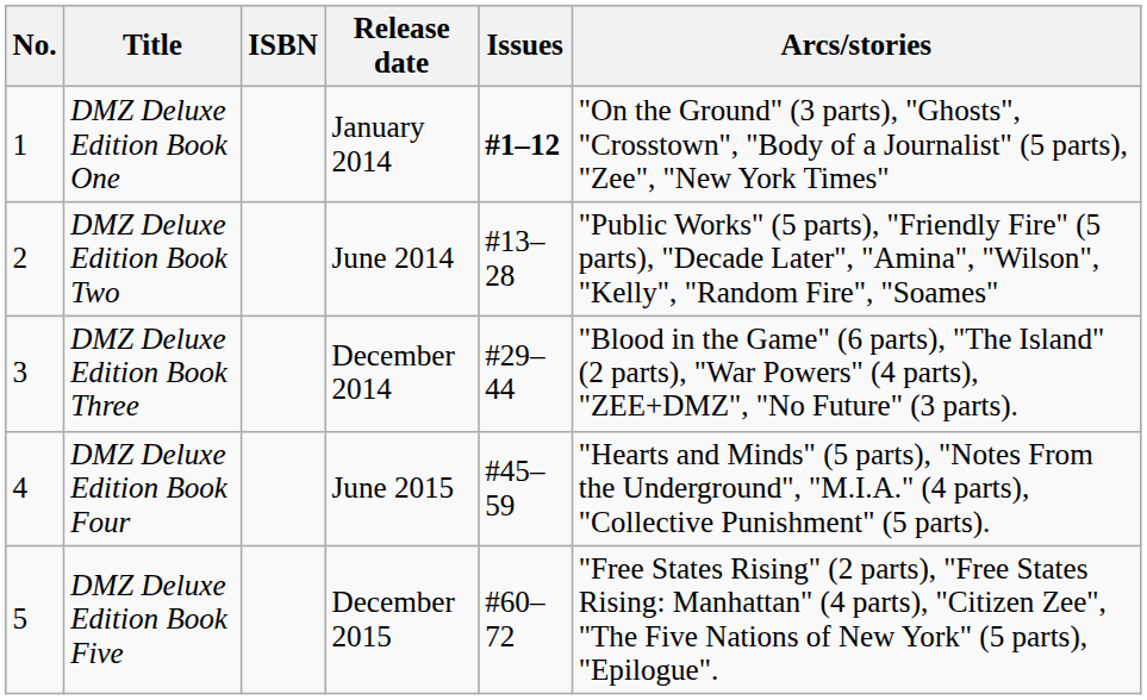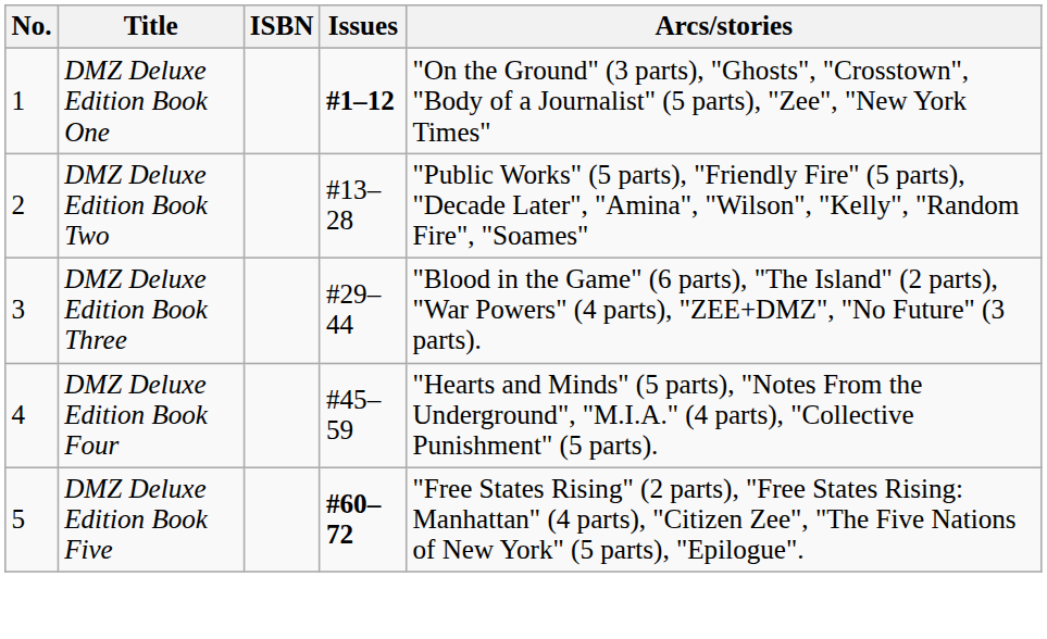 <table class="wikitable">
 <tr>
 <th>No.</th>
 <th>Title</th>
 <th>ISBN</th>
-<th>Release date</th>
 <th>Issues</th>
 <th>Arcs/stories</th>
 </tr>
 <tr>
 <td>1</td>
 <td><em>DMZ Deluxe Edition Book One</em></td>
 <td></td>
-<td>January 2014</td>
 <td><strong>#1–12</strong></td>
 <td>"On the Ground" (3 parts), "Ghosts", "Crosstown", "Body of a Journalist" (5 parts), "Zee", "New York Times"</td>
 </tr>
 <tr>
 <td>2</td>
 <td><em>DMZ Deluxe Edition Book Two</em></td>
 <td></td>
-<td>June 2014</td>
 <td>#13–28</td>
 <td>"Public Works" (5 parts), "Friendly Fire" (5 parts), "Decade Later", "Amina", "Wilson", "Kelly", "Random Fire", "Soames"</td>
 </tr>
 <tr>
 <td>3</td>
 <td><em>DMZ Deluxe Edition Book Three</em></td>
 <td></td>
-<td>December 2014</td>
 <td>#29–44</td>
 <td>"Blood in the Game" (6 parts), "The Island" (2 parts), "War Powers" (4 parts), "ZEE+DMZ", "No Future" (3 parts).</td>
 </tr>
 <tr>
 <td>4</td>
 <td><em>DMZ Deluxe Edition Book Four</em></td>
 <td></td>
-<td>June 2015</td>
 <td>#45–59</td>
 <td>"Hearts and Minds" (5 parts), "Notes From the Underground", "M.I.A." (4 parts), "Collective Punishment" (5 parts).</td>
 </tr>
 <tr>
 <td>5</td>
 <td><em>DMZ Deluxe Edition Book Five</em></td>
 <td></td>
-<td>December 2015</td>
-<td>#60–72</td>
+<td><strong>#60–72</strong></td>
 <td>"Free States Rising" (2 parts), "Free States Rising: Manhattan" (4 parts), "Citizen Zee", "The Five Nations of New York" (5 parts), "Epilogue".</td>
 </tr>
 </table>
